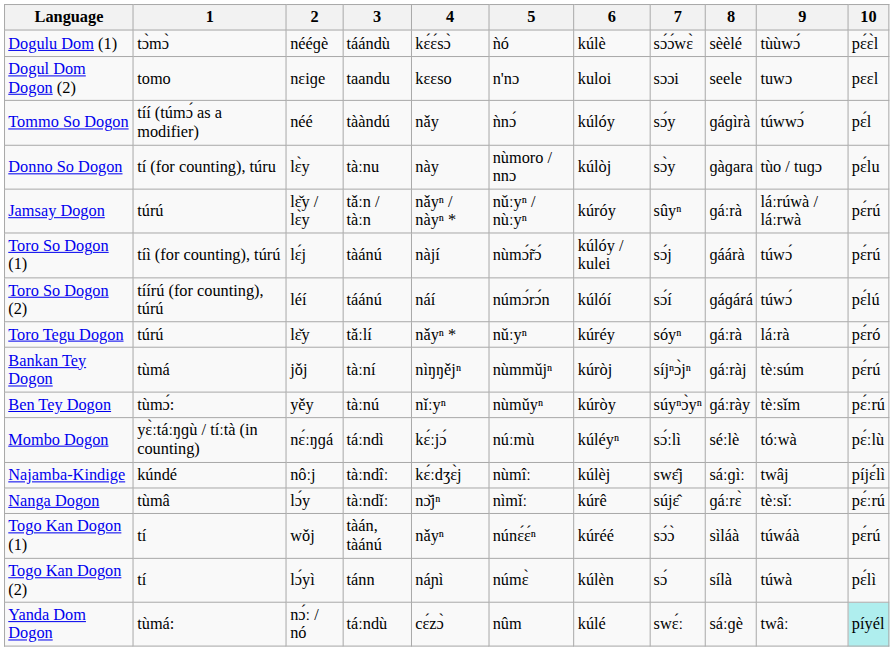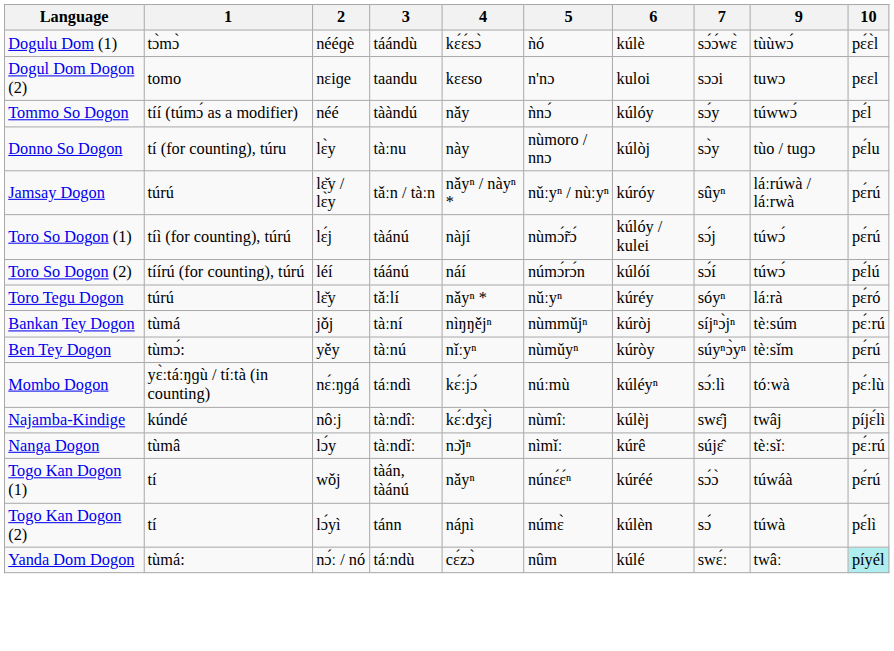 <table class="wikitable sortable">
 <tr>
 <th>Language</th>
 <th>1</th>
 <th>2</th>
 <th>3</th>
 <th>4</th>
 <th>5</th>
 <th>6</th>
 <th>7</th>
-<th>8</th>
 <th>9</th>
 <th>10</th>
 </tr>
 <tr>
 <td><a href='#'>Dogulu Dom</a> (1)</td>
 <td>tɔ̀mɔ̀</td>
 <td>nééɡè</td>
 <td>táándù</td>
 <td>kɛ́ɛ́sɔ̀</td>
 <td>ǹó</td>
 <td>kúlè</td>
 <td>sɔ́ɔ́wɛ̀</td>
-<td>sèèlé</td>
 <td>tùùwɔ́</td>
 <td>pɛ́ɛ̀l</td>
 </tr>
 <tr>
 <td><a href='#'>Dogul Dom Dogon</a> (2)</td>
 <td>tomo</td>
 <td>nɛiɡe</td>
 <td>taandu</td>
 <td>kɛɛso</td>
 <td>n'nɔ</td>
 <td>kuloi</td>
 <td>sɔɔi</td>
-<td>seele</td>
 <td>tuwɔ</td>
 <td>pɛɛl</td>
 </tr>
 <tr>
 <td><a href='#'>Tommo So Dogon</a></td>
 <td>tíí (túmɔ́ as a modifier)</td>
 <td>néé</td>
 <td>tààndú</td>
 <td>nǎy</td>
 <td>ǹnɔ́</td>
 <td>kúlóy</td>
 <td>sɔ́y</td>
-<td>ɡáɡìrà</td>
 <td>túwwɔ́</td>
 <td>pɛ́l</td>
 </tr>
 <tr>
 <td><a href='#'>Donno So Dogon</a></td>
 <td>tí (for counting), túru</td>
 <td>lɛ̀y</td>
 <td>tàːnu</td>
 <td>này</td>
 <td>nùmoro / nnɔ</td>
 <td>kúlòj</td>
 <td>sɔ̀y</td>
-<td>ɡàɡara</td>
 <td>tùo / tuɡɔ</td>
 <td>pɛ́lu</td>
 </tr>
 <tr>
 <td><a href='#'>Jamsay Dogon</a></td>
 <td>túrú</td>
 <td>lɛ̌y / lɛ̀y</td>
 <td>tǎːn / tàːn</td>
 <td>nǎyⁿ / nàyⁿ  *</td>
 <td>nǔːyⁿ / nùːyⁿ</td>
 <td>kúróy</td>
 <td>sûyⁿ</td>
-<td>ɡáːrà</td>
 <td>láːrúwà / láːrwà</td>
 <td>pɛ́rú</td>
 </tr>
 <tr>
 <td><a href='#'>Toro So Dogon</a> (1)</td>
 <td>tíì (for counting), túrú</td>
 <td>lɛ́j</td>
 <td>tàánú</td>
 <td>nàjí</td>
 <td>nùmɔ́r̃ɔ́</td>
 <td>kúlóy / kulei</td>
 <td>sɔ́j</td>
-<td>ɡáárà</td>
 <td>túwɔ́</td>
 <td>pɛ́rú</td>
 </tr>
 <tr>
 <td><a href='#'>Toro So Dogon</a> (2)</td>
 <td>tíírú (for counting), túrú</td>
 <td>léí</td>
 <td>táánú</td>
 <td>náí</td>
 <td>númɔ́rɔ́n</td>
 <td>kúlóí</td>
 <td>sɔ́í</td>
-<td>ɡáɡárá</td>
 <td>túwɔ́</td>
 <td>pɛ́lú</td>
 </tr>
 <tr>
 <td><a href='#'>Toro Tegu Dogon</a></td>
 <td>túrú</td>
 <td>lɛ̌y</td>
 <td>tǎːlí</td>
 <td>nǎyⁿ *</td>
 <td>nǔːyⁿ</td>
 <td>kúréy</td>
 <td>sóyⁿ</td>
-<td>ɡáːrà</td>
 <td>láːrà</td>
 <td>pɛ́ró</td>
 </tr>
 <tr>
 <td><a href='#'>Bankan Tey Dogon</a></td>
 <td>tùmá</td>
 <td>jǒj</td>
 <td>tàːní</td>
 <td>nìŋŋějⁿ</td>
 <td>nùmmǔjⁿ</td>
 <td>kúròj</td>
 <td>síjⁿɔ̀jⁿ</td>
-<td>ɡáːràj</td>
 <td>tèːsúm</td>
-<td>pɛ́rú</td>
+<td>pɛ́ːrú</td>
 </tr>
 <tr>
 <td><a href='#'>Ben Tey Dogon</a></td>
 <td>tùmɔ́:</td>
 <td>yěy</td>
 <td>tàːnú</td>
 <td>nǐːyⁿ</td>
 <td>nùmǔyⁿ</td>
 <td>kúròy</td>
 <td>súyⁿɔ̀yⁿ</td>
-<td>ɡáːrày</td>
 <td>tèːsǐm</td>
-<td>pɛ́ːrú</td>
+<td>pɛ́rú</td>
 </tr>
 <tr>
 <td><a href='#'>Mombo Dogon</a></td>
 <td>yɛ̀ːtáːŋɡù / tíːtà (in counting)</td>
 <td>nɛ́ːŋɡá</td>
 <td>táːndì</td>
 <td>kɛ́ːjɔ́</td>
 <td>núːmù</td>
 <td>kúléyⁿ</td>
 <td>sɔ́ːlì</td>
-<td>séːlè</td>
 <td>tóːwà</td>
 <td>pɛ́ːlù</td>
 </tr>
 <tr>
 <td><a href='#'>Najamba-Kindige</a></td>
 <td>kúndé</td>
 <td>nôːj</td>
 <td>tàːndîː</td>
 <td>kɛ́ːdʒɛ̀j</td>
 <td>nùmîː</td>
 <td>kúlèj</td>
 <td>swɛ̂j</td>
-<td>sáːɡìː</td>
 <td>twâj</td>
 <td>píjɛ́lì</td>
 </tr>
 <tr>
 <td><a href='#'>Nanga Dogon</a></td>
 <td>tùmâ</td>
 <td>lɔ́y</td>
 <td>tàːndǐː</td>
 <td>nɔ̌jⁿ</td>
 <td>nìmǐː</td>
 <td>kúrê</td>
 <td>sújɛ̂</td>
-<td>ɡáːrɛ̀</td>
 <td>tèːsǐː</td>
 <td>pɛ́ːrú</td>
 </tr>
 <tr>
 <td><a href='#'>Togo Kan Dogon</a> (1)</td>
 <td>tí</td>
 <td>wǒj</td>
 <td>tàán, tàánú</td>
 <td>nǎyⁿ</td>
 <td>núnɛ́ɛ́ⁿ</td>
 <td>kúréé</td>
 <td>sɔ́ɔ̀</td>
-<td>sìláà</td>
 <td>túwáà</td>
 <td>pɛ́rú</td>
 </tr>
 <tr>
 <td><a href='#'>Togo Kan Dogon</a> (2)</td>
 <td>tí</td>
 <td>lɔ́yì</td>
 <td>tánn</td>
 <td>náɲì</td>
 <td>númɛ̀</td>
 <td>kúlèn</td>
 <td>sɔ́</td>
-<td>sílà</td>
 <td>túwà</td>
 <td>pɛ́lì</td>
 </tr>
 <tr>
 <td><a href='#'>Yanda Dom Dogon</a></td>
 <td>tùmá:</td>
 <td>nɔ́ː / nó</td>
 <td>táːndù</td>
 <td>cɛ́zɔ̀</td>
 <td>nûm</td>
 <td>kúlé</td>
 <td>swɛ́ː</td>
-<td>sáːɡè</td>
 <td>twâː</td>
 <td style="background: paleturquoise;">píyél</td>
 </tr>
 </table>
